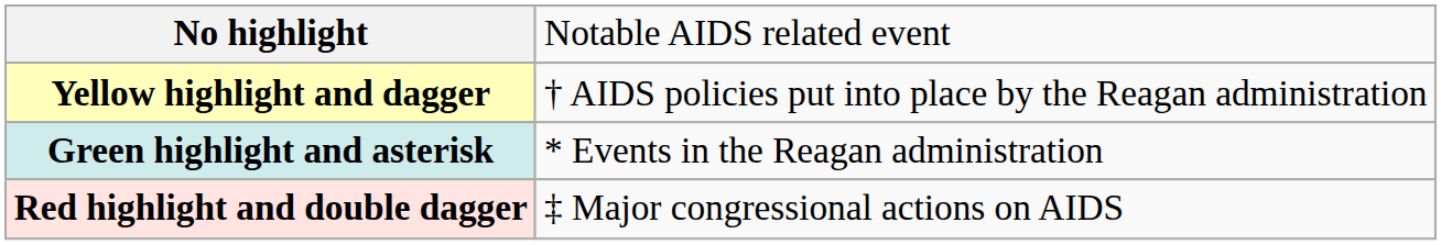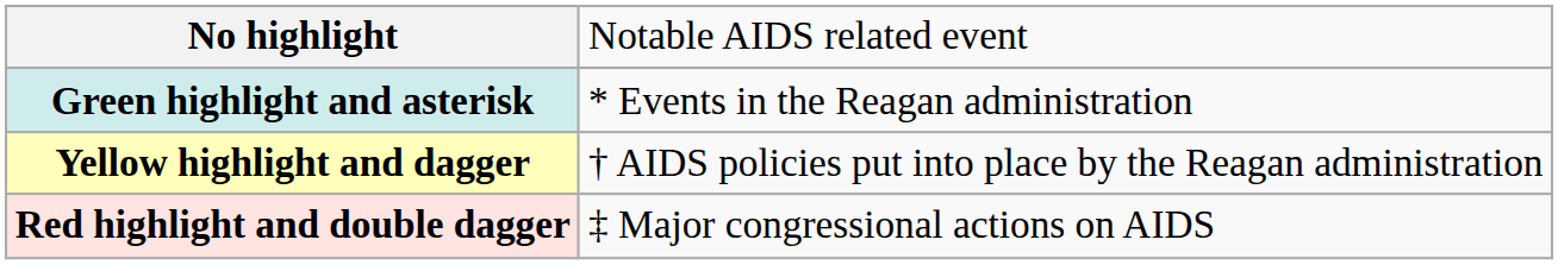 <table class="wikitable">
 <tr>
 <th scope="row">No highlight</th>
 <td>Notable AIDS related event</td>
 </tr>
 <tr>
+<th scope="row" style="background:#cfecec;">Green highlight and asterisk</th>
+<td>* Events in the Reagan administration</td>
+</tr>
+<tr>
 <th scope="row" style="background:#ffffbb;">Yellow highlight and dagger</th>
 <td>† AIDS policies put into place by the Reagan administration</td>
-</tr>
-<tr>
-<th scope="row" style="background:#cfecec;">Green highlight and asterisk</th>
-<td>* Events in the Reagan administration</td>
 </tr>
 <tr>
 <th scope="row" style="background:#FFE4E1;">Red highlight and double dagger</th>
 <td>‡ Major congressional actions on AIDS</td>
 </tr>
 </table>
